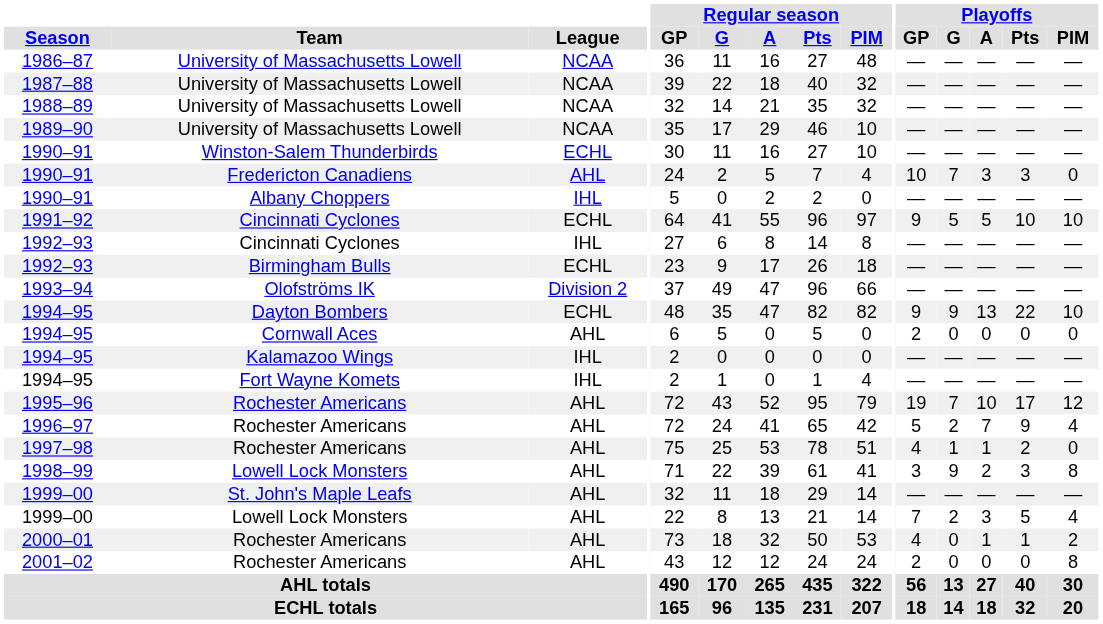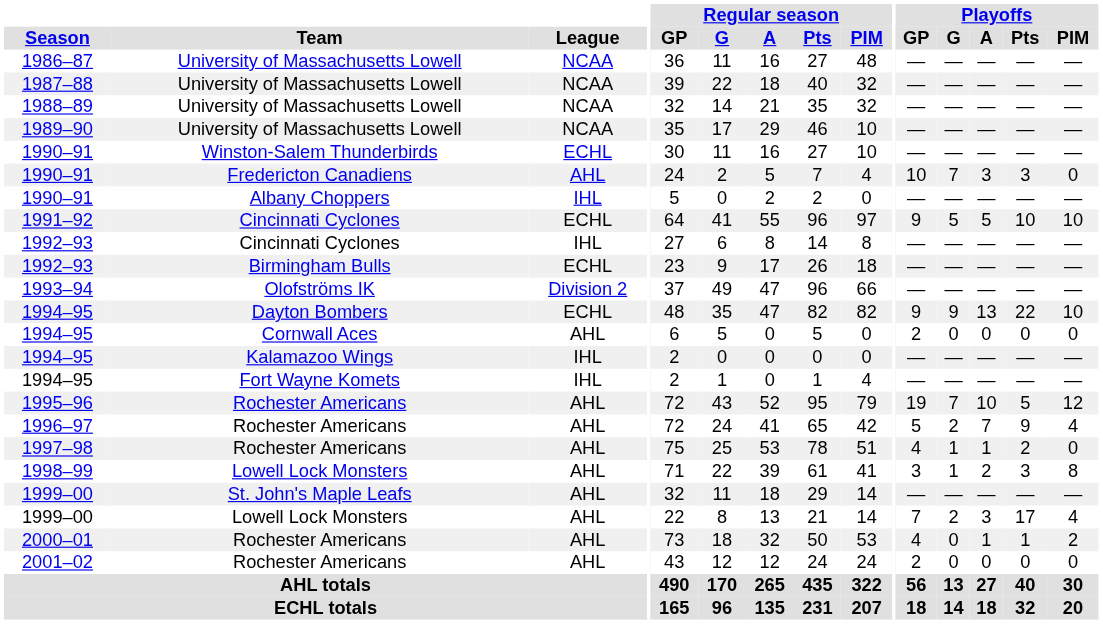 <table border="0" cellpadding="1" cellspacing="0" style="text-align:center; width:60em">
 <tr bgcolor="#e0e0e0">
 <th colspan="3" bgcolor="#ffffff"></th>
 <th rowspan="99" bgcolor="#ffffff"></th>
 <th colspan="5"><a href='#'>Regular season</a></th>
 <th rowspan="99" bgcolor="#ffffff"></th>
 <th colspan="5"><a href='#'>Playoffs</a></th>
 </tr>
 <tr bgcolor="#e0e0e0">
 <th><a href='#'>Season</a></th>
 <th>Team</th>
 <th>League</th>
 <th>GP</th>
 <th><a href='#'>G</a></th>
 <th><a href='#'>A</a></th>
 <th><a href='#'>Pts</a></th>
 <th><a href='#'>PIM</a></th>
 <th>GP</th>
 <th>G</th>
 <th>A</th>
 <th>Pts</th>
 <th>PIM</th>
 </tr>
 <tr>
 <td><a href='#'>1986–87</a></td>
 <td><a href='#'>University of Massachusetts Lowell</a></td>
 <td><a href='#'>NCAA</a></td>
 <td>36</td>
 <td>11</td>
 <td>16</td>
 <td>27</td>
 <td>48</td>
 <td>—</td>
 <td>—</td>
 <td>—</td>
 <td>—</td>
 <td>—</td>
 </tr>
 <tr bgcolor="#f0f0f0">
 <td><a href='#'>1987–88</a></td>
 <td>University of Massachusetts Lowell</td>
 <td>NCAA</td>
 <td>39</td>
 <td>22</td>
 <td>18</td>
 <td>40</td>
 <td>32</td>
 <td>—</td>
 <td>—</td>
 <td>—</td>
 <td>—</td>
 <td>—</td>
 </tr>
 <tr>
 <td><a href='#'>1988–89</a></td>
 <td>University of Massachusetts Lowell</td>
 <td>NCAA</td>
 <td>32</td>
 <td>14</td>
 <td>21</td>
 <td>35</td>
 <td>32</td>
 <td>—</td>
 <td>—</td>
 <td>—</td>
 <td>—</td>
 <td>—</td>
 </tr>
 <tr bgcolor="#f0f0f0">
 <td><a href='#'>1989–90</a></td>
 <td>University of Massachusetts Lowell</td>
 <td>NCAA</td>
 <td>35</td>
 <td>17</td>
 <td>29</td>
 <td>46</td>
 <td>10</td>
 <td>—</td>
 <td>—</td>
 <td>—</td>
 <td>—</td>
 <td>—</td>
 </tr>
 <tr>
 <td><a href='#'>1990–91</a></td>
 <td><a href='#'>Winston-Salem Thunderbirds</a></td>
 <td><a href='#'>ECHL</a></td>
 <td>30</td>
 <td>11</td>
 <td>16</td>
 <td>27</td>
 <td>10</td>
 <td>—</td>
 <td>—</td>
 <td>—</td>
 <td>—</td>
 <td>—</td>
 </tr>
 <tr bgcolor="#f0f0f0">
 <td><a href='#'>1990–91</a></td>
 <td><a href='#'>Fredericton Canadiens</a></td>
 <td><a href='#'>AHL</a></td>
 <td>24</td>
 <td>2</td>
 <td>5</td>
 <td>7</td>
 <td>4</td>
 <td>10</td>
 <td>7</td>
 <td>3</td>
 <td>3</td>
 <td>0</td>
 </tr>
 <tr>
 <td><a href='#'>1990–91</a></td>
 <td><a href='#'>Albany Choppers</a></td>
 <td><a href='#'>IHL</a></td>
 <td>5</td>
 <td>0</td>
 <td>2</td>
 <td>2</td>
 <td>0</td>
 <td>—</td>
 <td>—</td>
 <td>—</td>
 <td>—</td>
 <td>—</td>
 </tr>
 <tr bgcolor="#f0f0f0">
 <td><a href='#'>1991–92</a></td>
 <td><a href='#'>Cincinnati Cyclones</a></td>
 <td>ECHL</td>
 <td>64</td>
 <td>41</td>
 <td>55</td>
 <td>96</td>
 <td>97</td>
 <td>9</td>
 <td>5</td>
 <td>5</td>
 <td>10</td>
 <td>10</td>
 </tr>
 <tr>
 <td><a href='#'>1992–93</a></td>
 <td>Cincinnati Cyclones</td>
 <td>IHL</td>
 <td>27</td>
 <td>6</td>
 <td>8</td>
 <td>14</td>
 <td>8</td>
 <td>—</td>
 <td>—</td>
 <td>—</td>
 <td>—</td>
 <td>—</td>
 </tr>
 <tr bgcolor="#f0f0f0">
 <td><a href='#'>1992–93</a></td>
 <td><a href='#'>Birmingham Bulls</a></td>
 <td>ECHL</td>
 <td>23</td>
 <td>9</td>
 <td>17</td>
 <td>26</td>
 <td>18</td>
 <td>—</td>
 <td>—</td>
 <td>—</td>
 <td>—</td>
 <td>—</td>
 </tr>
 <tr>
 <td><a href='#'>1993–94</a></td>
 <td><a href='#'>Olofströms IK</a></td>
 <td><a href='#'>Division 2</a></td>
 <td>37</td>
 <td>49</td>
 <td>47</td>
 <td>96</td>
 <td>66</td>
 <td>—</td>
 <td>—</td>
 <td>—</td>
 <td>—</td>
 <td>—</td>
 </tr>
 <tr bgcolor="#f0f0f0">
 <td><a href='#'>1994–95</a></td>
 <td><a href='#'>Dayton Bombers</a></td>
 <td>ECHL</td>
 <td>48</td>
 <td>35</td>
 <td>47</td>
 <td>82</td>
 <td>82</td>
 <td>9</td>
 <td>9</td>
 <td>13</td>
 <td>22</td>
 <td>10</td>
 </tr>
 <tr>
 <td><a href='#'>1994–95</a></td>
 <td><a href='#'>Cornwall Aces</a></td>
 <td>AHL</td>
 <td>6</td>
 <td>5</td>
 <td>0</td>
 <td>5</td>
 <td>0</td>
 <td>2</td>
 <td>0</td>
 <td>0</td>
 <td>0</td>
 <td>0</td>
 </tr>
 <tr bgcolor="#f0f0f0">
 <td><a href='#'>1994–95</a></td>
 <td><a href='#'>Kalamazoo Wings</a></td>
 <td>IHL</td>
 <td>2</td>
 <td>0</td>
 <td>0</td>
 <td>0</td>
 <td>0</td>
 <td>—</td>
 <td>—</td>
 <td>—</td>
 <td>—</td>
 <td>—</td>
 </tr>
 <tr>
 <td>1994–95</td>
 <td><a href='#'>Fort Wayne Komets</a></td>
 <td>IHL</td>
 <td>2</td>
 <td>1</td>
 <td>0</td>
 <td>1</td>
 <td>4</td>
 <td>—</td>
 <td>—</td>
 <td>—</td>
 <td>—</td>
 <td>—</td>
 </tr>
 <tr bgcolor="#f0f0f0">
 <td><a href='#'>1995–96</a></td>
 <td><a href='#'>Rochester Americans</a></td>
 <td>AHL</td>
 <td>72</td>
 <td>43</td>
 <td>52</td>
 <td>95</td>
 <td>79</td>
 <td>19</td>
 <td>7</td>
 <td>10</td>
-<td>17</td>
+<td>5</td>
 <td>12</td>
 </tr>
 <tr>
 <td><a href='#'>1996–97</a></td>
 <td>Rochester Americans</td>
 <td>AHL</td>
 <td>72</td>
 <td>24</td>
 <td>41</td>
 <td>65</td>
 <td>42</td>
 <td>5</td>
 <td>2</td>
 <td>7</td>
 <td>9</td>
 <td>4</td>
 </tr>
 <tr bgcolor="#f0f0f0">
 <td><a href='#'>1997–98</a></td>
 <td>Rochester Americans</td>
 <td>AHL</td>
 <td>75</td>
 <td>25</td>
 <td>53</td>
 <td>78</td>
 <td>51</td>
 <td>4</td>
 <td>1</td>
 <td>1</td>
 <td>2</td>
 <td>0</td>
 </tr>
 <tr>
 <td><a href='#'>1998–99</a></td>
 <td><a href='#'>Lowell Lock Monsters</a></td>
 <td>AHL</td>
 <td>71</td>
 <td>22</td>
 <td>39</td>
 <td>61</td>
 <td>41</td>
 <td>3</td>
-<td>9</td>
+<td>1</td>
 <td>2</td>
 <td>3</td>
 <td>8</td>
 </tr>
 <tr bgcolor="#f0f0f0">
 <td><a href='#'>1999–00</a></td>
 <td><a href='#'>St. John's Maple Leafs</a></td>
 <td>AHL</td>
 <td>32</td>
 <td>11</td>
 <td>18</td>
 <td>29</td>
 <td>14</td>
 <td>—</td>
 <td>—</td>
 <td>—</td>
 <td>—</td>
 <td>—</td>
 </tr>
 <tr>
 <td>1999–00</td>
 <td>Lowell Lock Monsters</td>
 <td>AHL</td>
 <td>22</td>
 <td>8</td>
 <td>13</td>
 <td>21</td>
 <td>14</td>
 <td>7</td>
 <td>2</td>
 <td>3</td>
-<td>5</td>
+<td>17</td>
 <td>4</td>
 </tr>
 <tr bgcolor="#f0f0f0">
 <td><a href='#'>2000–01</a></td>
 <td>Rochester Americans</td>
 <td>AHL</td>
 <td>73</td>
 <td>18</td>
 <td>32</td>
 <td>50</td>
 <td>53</td>
 <td>4</td>
 <td>0</td>
 <td>1</td>
 <td>1</td>
 <td>2</td>
 </tr>
 <tr>
 <td><a href='#'>2001–02</a></td>
 <td>Rochester Americans</td>
 <td>AHL</td>
 <td>43</td>
 <td>12</td>
 <td>12</td>
 <td>24</td>
 <td>24</td>
 <td>2</td>
 <td>0</td>
 <td>0</td>
 <td>0</td>
-<td>8</td>
+<td>0</td>
 </tr>
 <tr bgcolor="#e0e0e0">
 <th colspan="3">AHL totals</th>
 <th>490</th>
 <th>170</th>
 <th>265</th>
 <th>435</th>
 <th>322</th>
 <th>56</th>
 <th>13</th>
 <th>27</th>
 <th>40</th>
 <th>30</th>
 </tr>
 <tr bgcolor="#e0e0e0">
 <th colspan="3">ECHL totals</th>
 <th>165</th>
 <th>96</th>
 <th>135</th>
 <th>231</th>
 <th>207</th>
 <th>18</th>
 <th>14</th>
 <th>18</th>
 <th>32</th>
 <th>20</th>
 </tr>
 </table>
